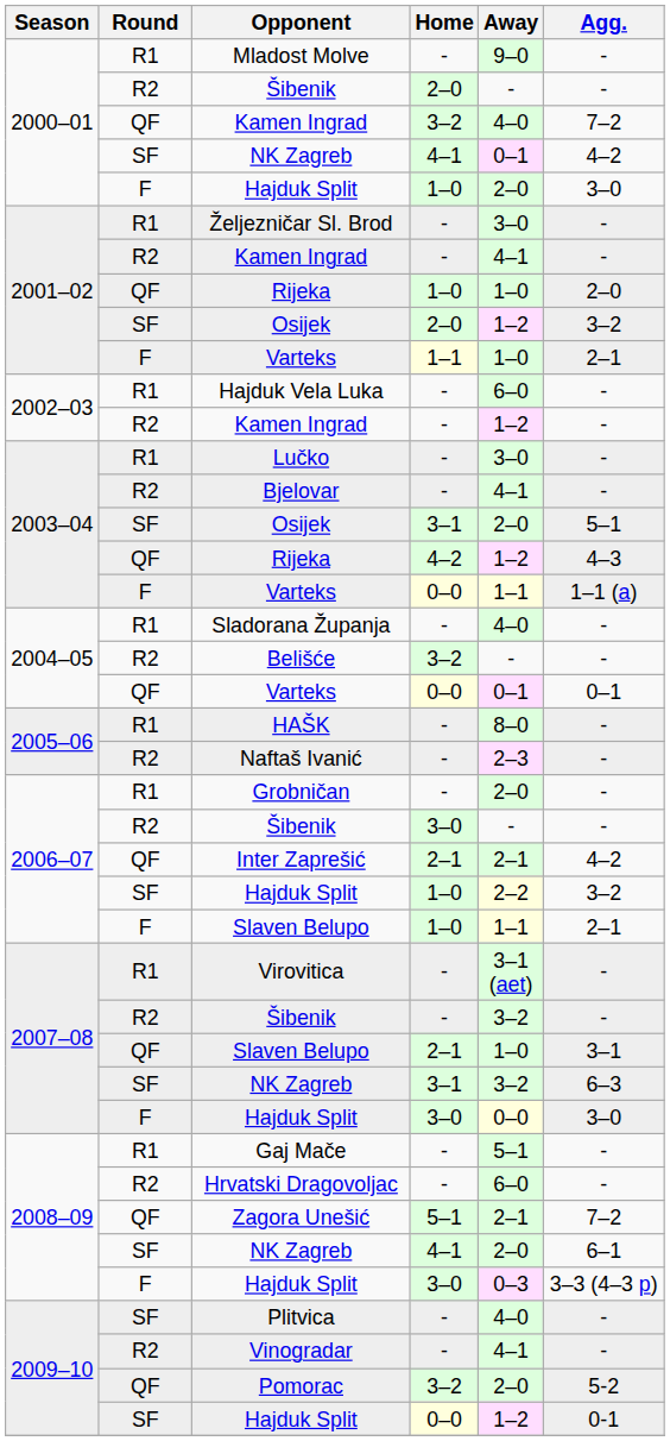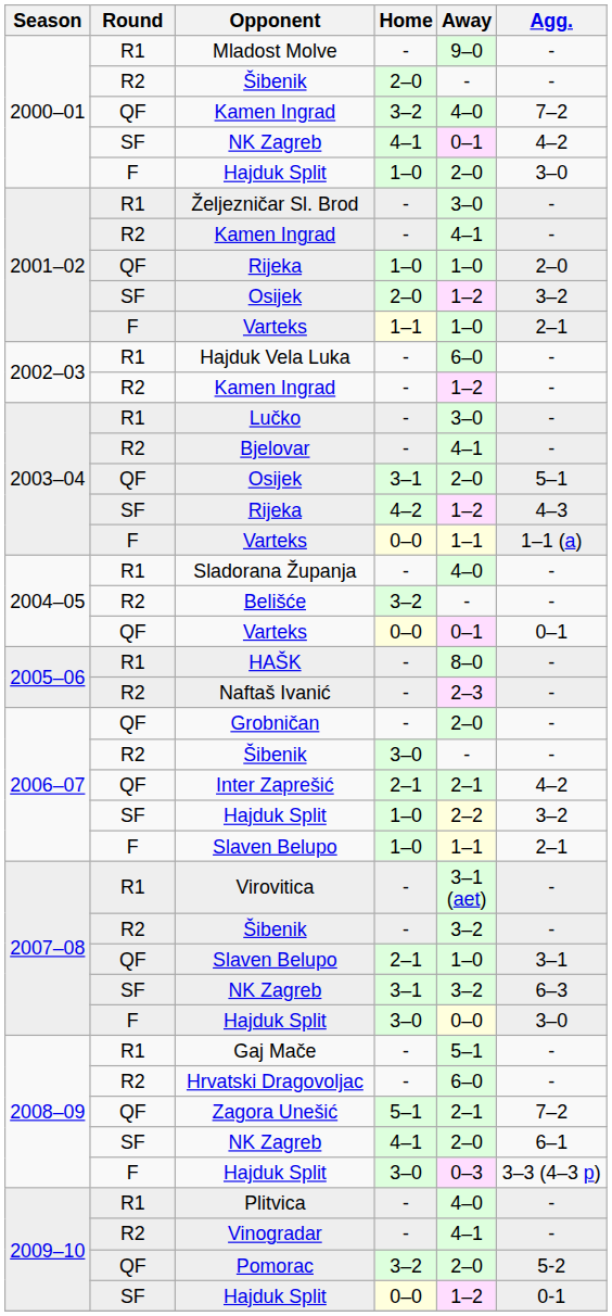 <table class="wikitable" style="font-size:95%; text-align: center;">
 <tr>
 <th width="60">Season</th>
 <th width="60">Round</th>
 <th width="150">Opponent</th>
 <th width="30">Home</th>
 <th width="30">Away</th>
 <th width="80"><a href='#'>Agg.</a></th>
 </tr>
 <tr>
 <td rowspan=5>2000–01</td>
 <td>R1</td>
 <td>Mladost Molve</td>
 <td>-</td>
 <td bgcolor="#ddffdd">9–0</td>
 <td>-</td>
 </tr>
 <tr>
 <td>R2</td>
 <td><a href='#'>Šibenik</a></td>
 <td bgcolor="#ddffdd">2–0</td>
 <td>-</td>
 <td>-</td>
 </tr>
 <tr>
 <td>QF</td>
 <td><a href='#'>Kamen Ingrad</a></td>
 <td bgcolor="#ddffdd">3–2</td>
 <td bgcolor="#ddffdd">4–0</td>
 <td>7–2</td>
 </tr>
 <tr>
 <td>SF</td>
 <td><a href='#'>NK Zagreb</a></td>
 <td bgcolor="#ddffdd">4–1</td>
 <td bgcolor="#ffddff">0–1</td>
 <td>4–2</td>
 </tr>
 <tr>
 <td>F</td>
 <td><a href='#'>Hajduk Split</a></td>
 <td bgcolor="#ddffdd">1–0</td>
 <td bgcolor="#ddffdd">2–0</td>
 <td>3–0</td>
 </tr>
 <tr bgcolor="#EEEEEE">
 <td rowspan=5>2001–02</td>
 <td>R1</td>
 <td>Željezničar Sl. Brod</td>
 <td>-</td>
 <td bgcolor="#ddffdd">3–0</td>
 <td>-</td>
 </tr>
 <tr bgcolor="#EEEEEE">
 <td>R2</td>
 <td><a href='#'>Kamen Ingrad</a></td>
 <td>-</td>
 <td bgcolor="#ddffdd">4–1</td>
 <td>-</td>
 </tr>
 <tr bgcolor="#EEEEEE">
 <td>QF</td>
 <td><a href='#'>Rijeka</a></td>
 <td bgcolor="#ddffdd">1–0</td>
 <td bgcolor="#ddffdd">1–0</td>
 <td>2–0</td>
 </tr>
 <tr bgcolor="#EEEEEE">
 <td>SF</td>
 <td><a href='#'>Osijek</a></td>
 <td bgcolor="#ddffdd">2–0</td>
 <td bgcolor="#ffddff">1–2</td>
 <td>3–2</td>
 </tr>
 <tr bgcolor="#EEEEEE">
 <td>F</td>
 <td><a href='#'>Varteks</a></td>
 <td bgcolor="#ffffdd">1–1</td>
 <td bgcolor="#ddffdd">1–0</td>
 <td>2–1</td>
 </tr>
 <tr>
 <td rowspan=2>2002–03</td>
 <td>R1</td>
 <td>Hajduk Vela Luka</td>
 <td>-</td>
 <td bgcolor="#ddffdd">6–0</td>
 <td>-</td>
 </tr>
 <tr>
 <td>R2</td>
 <td><a href='#'>Kamen Ingrad</a></td>
 <td>-</td>
 <td bgcolor="#ffddff">1–2</td>
 <td>-</td>
 </tr>
 <tr bgcolor="#EEEEEE">
 <td rowspan=5>2003–04</td>
 <td>R1</td>
 <td><a href='#'>Lučko</a></td>
 <td>-</td>
 <td bgcolor="#ddffdd">3–0</td>
 <td>-</td>
 </tr>
 <tr bgcolor="#EEEEEE">
 <td>R2</td>
 <td><a href='#'>Bjelovar</a></td>
 <td>-</td>
 <td bgcolor="#ddffdd">4–1</td>
 <td>-</td>
 </tr>
 <tr bgcolor="#EEEEEE">
-<td>SF</td>
+<td>QF</td>
 <td><a href='#'>Osijek</a></td>
 <td bgcolor="#ddffdd">3–1</td>
 <td bgcolor="#ddffdd">2–0</td>
 <td>5–1</td>
 </tr>
 <tr bgcolor="#EEEEEE">
-<td>QF</td>
+<td>SF</td>
 <td><a href='#'>Rijeka</a></td>
 <td bgcolor="#ddffdd">4–2</td>
 <td bgcolor="#ffddff">1–2</td>
 <td>4–3</td>
 </tr>
 <tr bgcolor="#EEEEEE">
 <td>F</td>
 <td><a href='#'>Varteks</a></td>
 <td bgcolor="#ffffdd">0–0</td>
 <td bgcolor="#ffffdd">1–1</td>
 <td>1–1 (<a href='#'>a</a>)</td>
 </tr>
 <tr>
 <td rowspan=3>2004–05</td>
 <td>R1</td>
 <td>Sladorana Županja</td>
 <td>-</td>
 <td bgcolor="#ddffdd">4–0</td>
 <td>-</td>
 </tr>
 <tr>
 <td>R2</td>
 <td><a href='#'>Belišće</a></td>
 <td bgcolor="#ddffdd">3–2</td>
 <td>-</td>
 <td>-</td>
 </tr>
 <tr>
 <td>QF</td>
 <td><a href='#'>Varteks</a></td>
 <td bgcolor="#ffffdd">0–0</td>
 <td bgcolor="#ffddff">0–1</td>
 <td>0–1</td>
 </tr>
 <tr bgcolor="#EEEEEE">
 <td rowspan=2><a href='#'>2005–06</a></td>
 <td>R1</td>
 <td><a href='#'>HAŠK</a></td>
 <td>-</td>
 <td bgcolor="#ddffdd">8–0</td>
 <td>-</td>
 </tr>
 <tr bgcolor="#EEEEEE">
 <td>R2</td>
 <td>Naftaš Ivanić</td>
 <td>-</td>
 <td bgcolor="#ffddff">2–3</td>
 <td>-</td>
 </tr>
 <tr>
 <td rowspan=5><a href='#'>2006–07</a></td>
-<td>R1</td>
+<td>QF</td>
 <td><a href='#'>Grobničan</a></td>
 <td>-</td>
 <td bgcolor="#ddffdd">2–0</td>
 <td>-</td>
 </tr>
 <tr>
 <td>R2</td>
 <td><a href='#'>Šibenik</a></td>
 <td bgcolor="#ddffdd">3–0</td>
 <td>-</td>
 <td>-</td>
 </tr>
 <tr>
 <td>QF</td>
 <td><a href='#'>Inter Zaprešić</a></td>
 <td bgcolor="#ddffdd">2–1</td>
 <td bgcolor="#ddffdd">2–1</td>
 <td>4–2</td>
 </tr>
 <tr>
 <td>SF</td>
 <td><a href='#'>Hajduk Split</a></td>
 <td bgcolor="#ddffdd">1–0</td>
 <td bgcolor="#ffffdd">2–2</td>
 <td>3–2</td>
 </tr>
 <tr>
 <td>F</td>
 <td><a href='#'>Slaven Belupo</a></td>
 <td bgcolor="#ddffdd">1–0</td>
 <td bgcolor="#ffffdd">1–1</td>
 <td>2–1</td>
 </tr>
 <tr bgcolor="#EEEEEE">
 <td rowspan=5><a href='#'>2007–08</a></td>
 <td>R1</td>
 <td>Virovitica</td>
 <td>-</td>
 <td bgcolor="#ddffdd">3–1 (<a href='#'>aet</a>)</td>
 <td>-</td>
 </tr>
 <tr bgcolor="#EEEEEE">
 <td>R2</td>
 <td><a href='#'>Šibenik</a></td>
 <td>-</td>
 <td bgcolor="#ddffdd">3–2</td>
 <td>-</td>
 </tr>
 <tr bgcolor="#EEEEEE">
 <td>QF</td>
 <td><a href='#'>Slaven Belupo</a></td>
 <td bgcolor="#ddffdd">2–1</td>
 <td bgcolor="#ddffdd">1–0</td>
 <td>3–1</td>
 </tr>
 <tr bgcolor="#EEEEEE">
 <td>SF</td>
 <td><a href='#'>NK Zagreb</a></td>
 <td bgcolor="#ddffdd">3–1</td>
 <td bgcolor="#ddffdd">3–2</td>
 <td>6–3</td>
 </tr>
 <tr bgcolor="#EEEEEE">
 <td>F</td>
 <td><a href='#'>Hajduk Split</a></td>
 <td bgcolor="#ddffdd">3–0</td>
 <td bgcolor="#ffffdd">0–0</td>
 <td>3–0</td>
 </tr>
 <tr>
 <td rowspan=5><a href='#'>2008–09</a></td>
 <td>R1</td>
 <td>Gaj Mače</td>
 <td>-</td>
 <td bgcolor="#ddffdd">5–1</td>
 <td>-</td>
 </tr>
 <tr>
 <td>R2</td>
 <td><a href='#'>Hrvatski Dragovoljac</a></td>
 <td>-</td>
 <td bgcolor="#ddffdd">6–0</td>
 <td>-</td>
 </tr>
 <tr>
 <td>QF</td>
 <td><a href='#'>Zagora Unešić</a></td>
 <td bgcolor="#ddffdd">5–1</td>
 <td bgcolor="#ddffdd">2–1</td>
 <td>7–2</td>
 </tr>
 <tr>
 <td>SF</td>
 <td><a href='#'>NK Zagreb</a></td>
 <td bgcolor="#ddffdd">4–1</td>
 <td bgcolor="#ddffdd">2–0</td>
 <td>6–1</td>
 </tr>
 <tr>
 <td>F</td>
 <td><a href='#'>Hajduk Split</a></td>
 <td bgcolor="#ddffdd">3–0</td>
 <td bgcolor="#ffddff">0–3</td>
 <td>3–3 (4–3 <a href='#'>p</a>)</td>
 </tr>
 <tr bgcolor="#EEEEEE">
 <td rowspan=4><a href='#'>2009–10</a></td>
-<td>SF</td>
+<td>R1</td>
 <td>Plitvica</td>
 <td>-</td>
 <td bgcolor="#ddffdd">4–0</td>
 <td>-</td>
 </tr>
 <tr bgcolor="#EEEEEE">
 <td>R2</td>
 <td><a href='#'>Vinogradar</a></td>
 <td>-</td>
 <td bgcolor="#ddffdd">4–1</td>
 <td>-</td>
 </tr>
 <tr bgcolor="#EEEEEE">
 <td>QF</td>
 <td><a href='#'>Pomorac</a></td>
 <td bgcolor="#ddffdd">3–2</td>
 <td bgcolor="#ddffdd">2–0</td>
 <td>5-2</td>
 </tr>
 <tr bgcolor="#EEEEEE">
 <td>SF</td>
 <td><a href='#'>Hajduk Split</a></td>
 <td bgcolor="#ffffdd">0–0</td>
 <td bgcolor="#ffddff">1–2</td>
 <td>0-1</td>
 </tr>
 <tr>
 </tr>
 </table>
